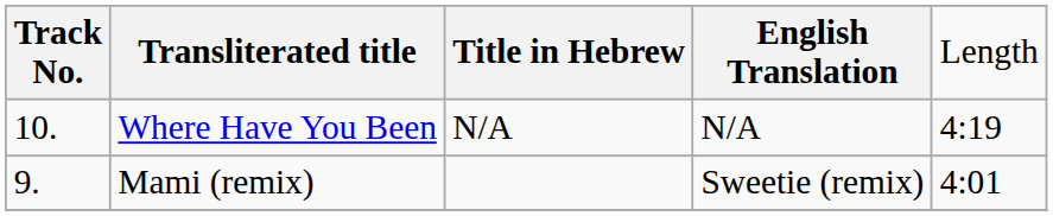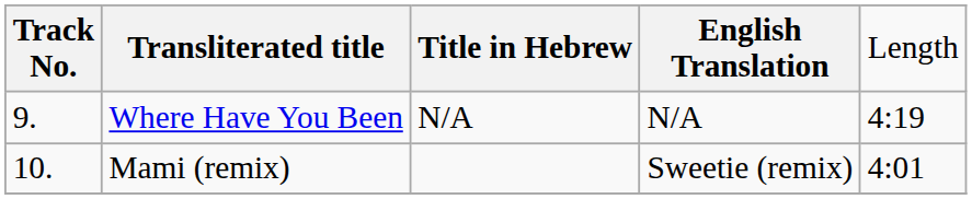 <table class="wikitable">
 <tr>
 <th>Track <br>No.</th>
 <th>Transliterated title</th>
 <th>Title in Hebrew</th>
 <th>English <br>Translation</th>
 <td>Length</td>
 </tr>
 <tr>
-<td>10.</td>
+<td>9.</td>
 <td><a href='#'>Where Have You Been</a></td>
 <td>N/A</td>
 <td>N/A</td>
 <td>4:19</td>
 </tr>
 <tr>
-<td>9.</td>
+<td>10.</td>
 <td>Mami (remix)</td>
 <td></td>
 <td>Sweetie (remix)</td>
 <td>4:01</td>
 </tr>
 <tr>
 </tr>
 </table>
